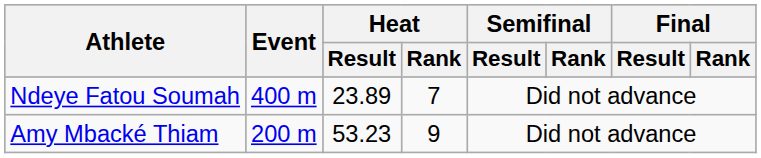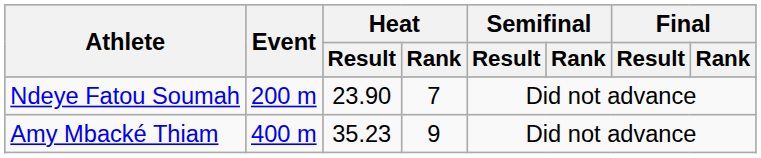 <table class="wikitable" style="font-size:90%">
 <tr>
 <th rowspan="2">Athlete</th>
 <th rowspan="2">Event</th>
 <th colspan="2">Heat</th>
 <th colspan="2">Semifinal</th>
 <th colspan="2">Final</th>
 </tr>
 <tr style="font-size:95%">
 <th>Result</th>
 <th>Rank</th>
 <th>Result</th>
 <th>Rank</th>
 <th>Result</th>
 <th>Rank</th>
 </tr>
 <tr align=center>
 <td align=left><a href='#'>Ndeye Fatou Soumah</a></td>
-<td align=left><a href='#'>400 m</a></td>
-<td>23.89</td>
+<td align=left><a href='#'>200 m</a></td>
+<td>23.90</td>
 <td>7</td>
 <td colspan=4>Did not advance</td>
 </tr>
 <tr align=center>
 <td align=left><a href='#'>Amy Mbacké Thiam</a></td>
-<td align=left><a href='#'>200 m</a></td>
-<td>53.23</td>
+<td align=left><a href='#'>400 m</a></td>
+<td>35.23</td>
 <td>9</td>
 <td colspan=4>Did not advance</td>
 </tr>
 </table>
